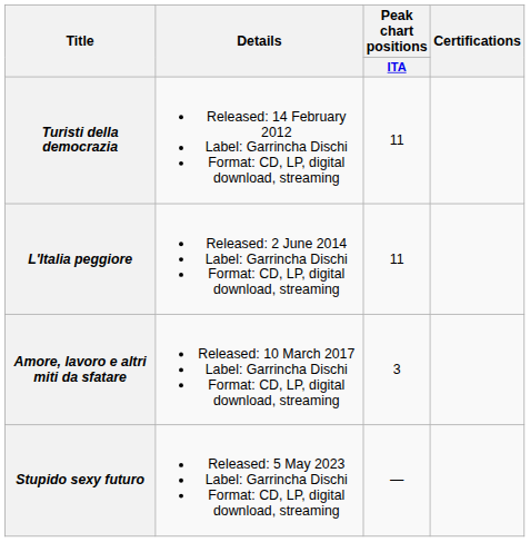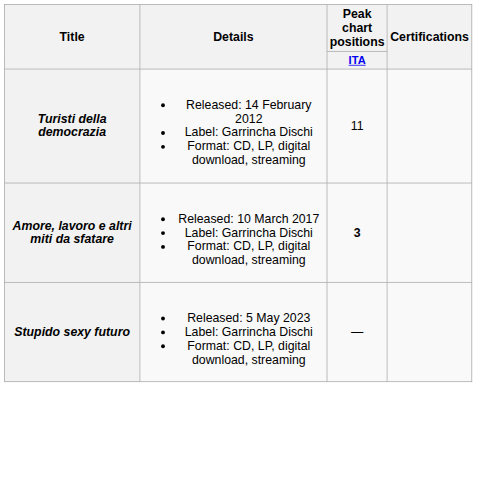 <table class="wikitable plainrowheaders" style="text-align:center;">
 <tr>
 <th scope="col" rowspan="2" style="width:14em;">Title</th>
 <th scope="col" rowspan="2" style="width:20em;">Details</th>
 <th scope="col" colspan="1">Peak chart positions</th>
 <th scope="col" rowspan="2">Certifications</th>
 </tr>
 <tr>
 <th scope="col" style="width:3em;font-size:90%;"><a href='#'>ITA</a><br></th>
 </tr>
 <tr>
 <th scope="row"><em>Turisti della democrazia</em></th>
 <td><br><ul><li>Released: 14 February 2012</li><li>Label: Garrincha Dischi</li><li>Format: CD, LP, digital download, streaming</li></ul></td>
 <td>11</td>
 <td></td>
 </tr>
 <tr>
-<th scope="row"><em>L'Italia peggiore</em></th>
-<td><br><ul><li>Released: 2 June 2014</li><li>Label: Garrincha Dischi</li><li>Format: CD, LP, digital download, streaming</li></ul></td>
-<td>11</td>
-<td></td>
-</tr>
-<tr>
 <th scope="row"><em>Amore, lavoro e altri miti da sfatare</em></th>
 <td><br><ul><li>Released: 10 March 2017</li><li>Label: Garrincha Dischi</li><li>Format: CD, LP, digital download, streaming</li></ul></td>
-<td>3</td>
+<td><strong>3</strong></td>
 <td></td>
 </tr>
 <tr>
 <th scope="row"><em>Stupido sexy futuro</em></th>
 <td><br><ul><li>Released: 5 May 2023</li><li>Label: Garrincha Dischi</li><li>Format: CD, LP, digital download, streaming</li></ul></td>
 <td>—</td>
 <td></td>
 </tr>
 </table>
